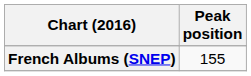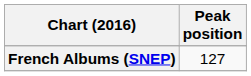 <table class="wikitable sortable plainrowheaders" style="text-align:center">
 <tr>
 <th scope="col">Chart (2016)</th>
 <th scope="col">Peak<br> position</th>
 </tr>
 <tr>
 </tr>
 <tr>
 </tr>
 <tr>
 <th scope="row">French Albums (<a href='#'>SNEP</a>)</th>
-<td>155</td>
+<td>127</td>
 </tr>
 <tr>
 </tr>
 </table>
